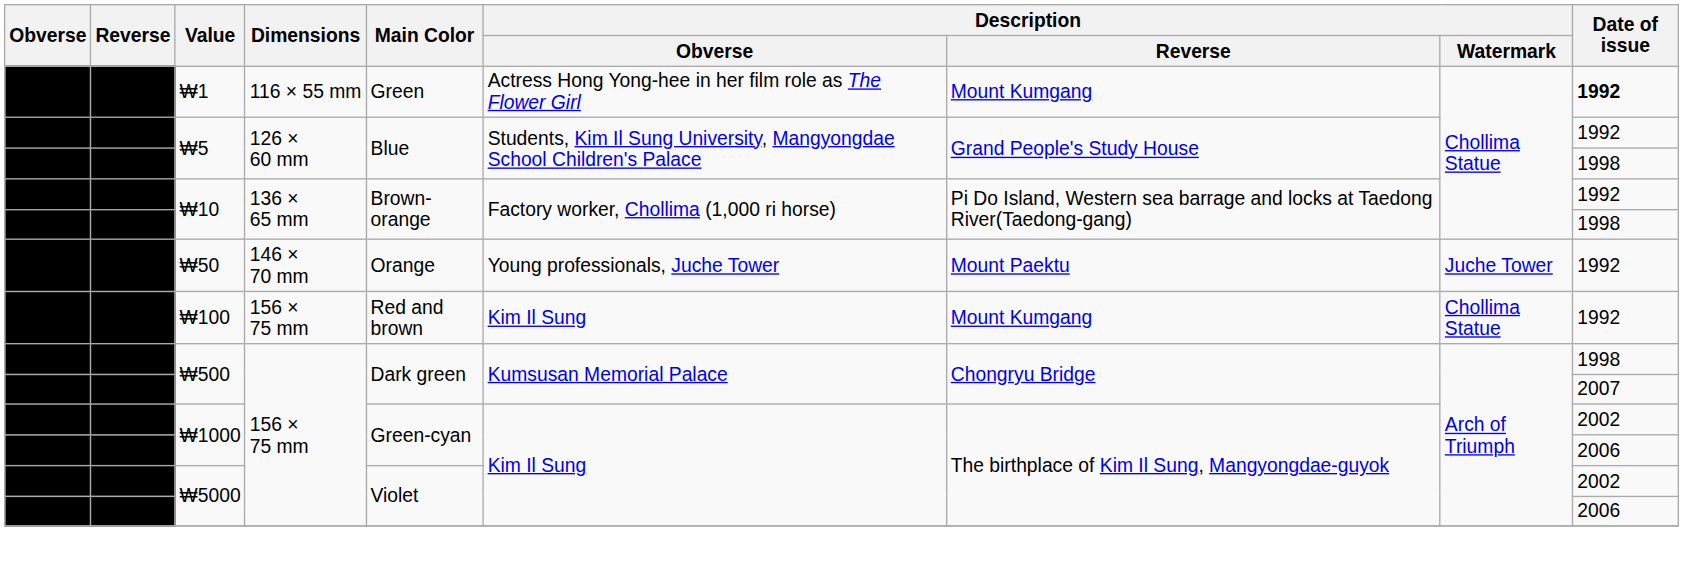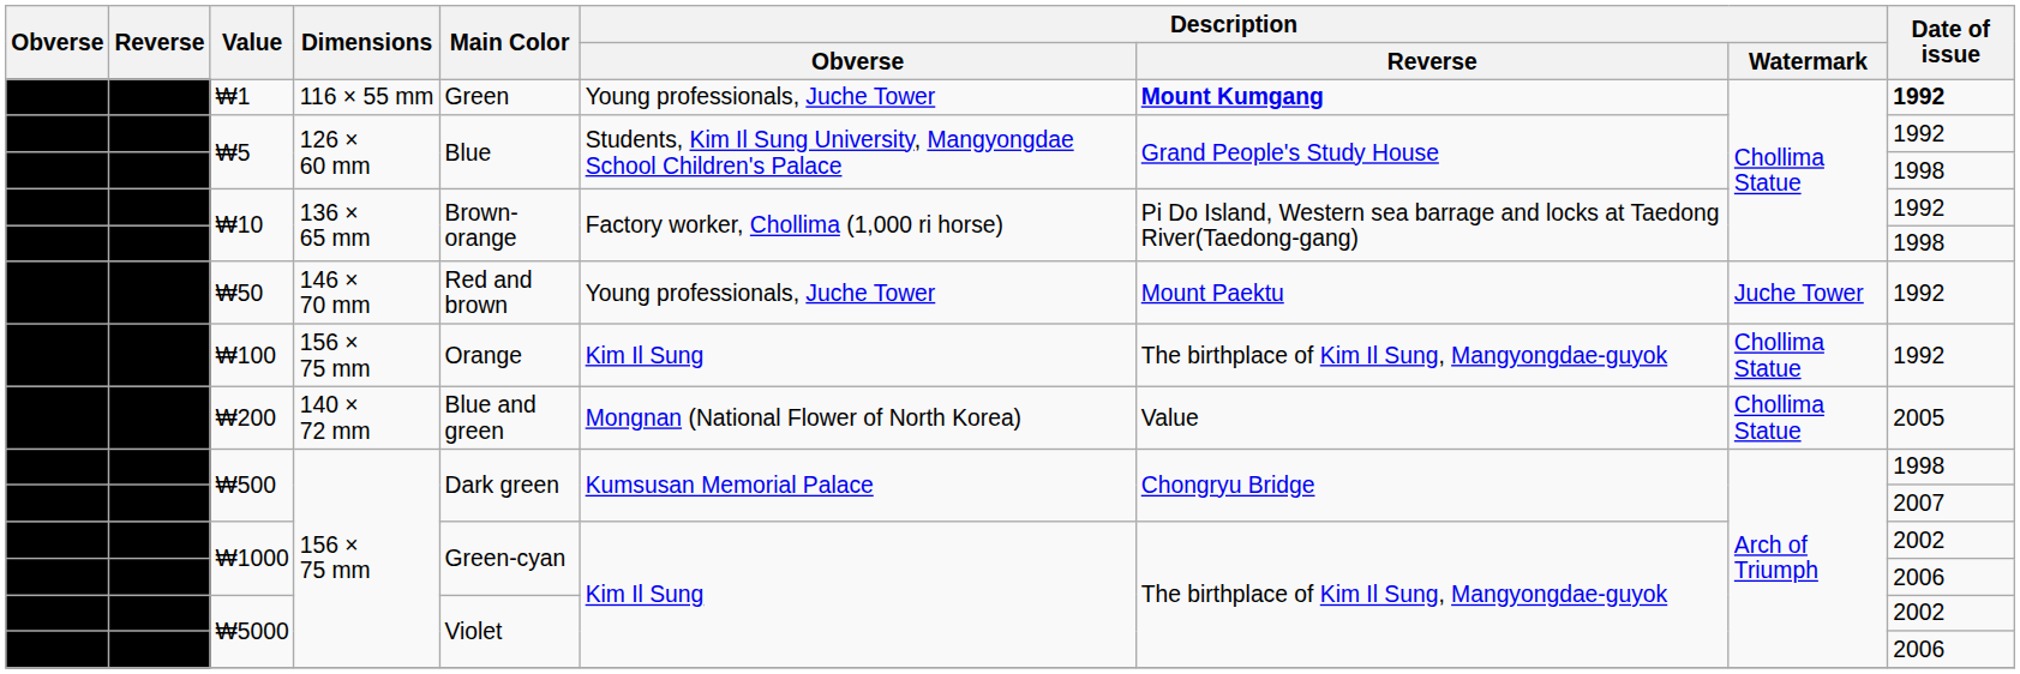 <table class="wikitable" style="font-size: 90%">
 <tr>
 <th rowspan="2">Obverse</th>
 <th rowspan="2">Reverse</th>
 <th rowspan="2">Value</th>
 <th rowspan="2">Dimensions</th>
 <th rowspan="2">Main Color</th>
 <th colspan="3">Description</th>
 <th rowspan="2">Date of issue</th>
 </tr>
 <tr>
 <th>Obverse</th>
 <th>Reverse</th>
 <th>Watermark</th>
 </tr>
 <tr>
 <td align="center" bgcolor="#000000"></td>
 <td align="center" bgcolor="#000000"></td>
 <td>₩1</td>
 <td>116 × 55 mm</td>
 <td>Green</td>
-<td>Actress Hong Yong-hee in her film role as <em><a href='#'>The Flower Girl</a></em></td>
-<td><a href='#'>Mount Kumgang</a></td>
+<td>Young professionals, <a href='#'>Juche Tower</a></td>
+<td><strong><a href='#'>Mount Kumgang</a></strong></td>
 <td rowspan="5"><a href='#'>Chollima Statue</a></td>
 <td><strong>1992</strong></td>
 </tr>
 <tr>
 <td align="center" bgcolor="#000000"></td>
 <td align="center" bgcolor="#000000"></td>
 <td rowspan="2">₩5</td>
 <td rowspan="2">126 × 60 mm</td>
 <td rowspan="2">Blue</td>
 <td rowspan="2">Students, <a href='#'>Kim Il Sung University</a>, <a href='#'>Mangyongdae School Children's Palace</a></td>
 <td rowspan="2"><a href='#'>Grand People's Study House</a></td>
 <td>1992</td>
 </tr>
 <tr>
 <td align="center" bgcolor="#000000"></td>
 <td align="center" bgcolor="#000000"></td>
 <td>1998</td>
 </tr>
 <tr>
 <td align="center" bgcolor="#000000"></td>
 <td align="center" bgcolor="#000000"></td>
 <td rowspan="2">₩10</td>
 <td rowspan="2">136 × 65 mm</td>
 <td rowspan="2">Brown-orange</td>
 <td rowspan="2">Factory worker, <a href='#'>Chollima</a> (1,000 ri horse)</td>
 <td rowspan="2">Pi Do Island, Western sea barrage and locks at Taedong River(Taedong-gang)</td>
 <td>1992</td>
 </tr>
 <tr>
 <td align="center" bgcolor="#000000"></td>
 <td align="center" bgcolor="#000000"></td>
 <td>1998</td>
 </tr>
 <tr>
 <td align="center" bgcolor="#000000"></td>
 <td align="center" bgcolor="#000000"></td>
 <td>₩50</td>
 <td>146 × 70 mm</td>
-<td>Orange</td>
+<td>Red and brown</td>
 <td>Young professionals, <a href='#'>Juche Tower</a></td>
 <td><a href='#'>Mount Paektu</a></td>
 <td><a href='#'>Juche Tower</a></td>
 <td>1992</td>
 </tr>
 <tr>
 <td align="center" bgcolor="#000000"></td>
 <td align="center" bgcolor="#000000"></td>
 <td>₩100</td>
 <td>156 × 75 mm</td>
-<td>Red and brown</td>
+<td>Orange</td>
 <td><a href='#'>Kim Il Sung</a></td>
-<td><a href='#'>Mount Kumgang</a></td>
+<td>The birthplace of <a href='#'>Kim Il Sung</a>, <a href='#'>Mangyongdae-guyok</a></td>
 <td><a href='#'>Chollima Statue</a></td>
 <td>1992</td>
+</tr>
+<tr>
+<td align="center" bgcolor="#000000"></td>
+<td align="center" bgcolor="#000000"></td>
+<td>₩200</td>
+<td>140 × 72 mm</td>
+<td>Blue and green</td>
+<td><a href='#'>Mongnan</a> (National Flower of North Korea)</td>
+<td>Value</td>
+<td><a href='#'>Chollima Statue</a></td>
+<td>2005</td>
 </tr>
 <tr>
 <td align="center" bgcolor="#000000"></td>
 <td align="center" bgcolor="#000000"></td>
 <td rowspan="2">₩500</td>
 <td rowspan="6">156 × 75 mm</td>
 <td rowspan="2">Dark green</td>
 <td rowspan="2"><a href='#'>Kumsusan Memorial Palace</a></td>
 <td rowspan="2"><a href='#'>Chongryu Bridge</a></td>
 <td rowspan="6"><a href='#'>Arch of Triumph</a></td>
 <td>1998</td>
 </tr>
 <tr>
 <td align="center" bgcolor="#000000"></td>
 <td align="center" bgcolor="#000000"></td>
 <td>2007</td>
 </tr>
 <tr>
 <td align="center" bgcolor="#000000"></td>
 <td align="center" bgcolor="#000000"></td>
 <td rowspan="2">₩1000</td>
 <td rowspan="2">Green-cyan</td>
 <td rowspan="4"><a href='#'>Kim Il Sung</a></td>
 <td rowspan="4">The birthplace of <a href='#'>Kim Il Sung</a>, <a href='#'>Mangyongdae-guyok</a></td>
 <td>2002</td>
 </tr>
 <tr>
 <td align="center" bgcolor="#000000"></td>
 <td align="center" bgcolor="#000000"></td>
 <td>2006</td>
 </tr>
 <tr>
 <td align="center" bgcolor="#000000"></td>
 <td align="center" bgcolor="#000000"></td>
 <td rowspan="2">₩5000</td>
 <td rowspan="2">Violet</td>
 <td>2002</td>
 </tr>
 <tr>
 <td align="center" bgcolor="#000000"></td>
 <td align="center" bgcolor="#000000"></td>
 <td>2006</td>
 </tr>
 <tr>
 </tr>
 </table>
